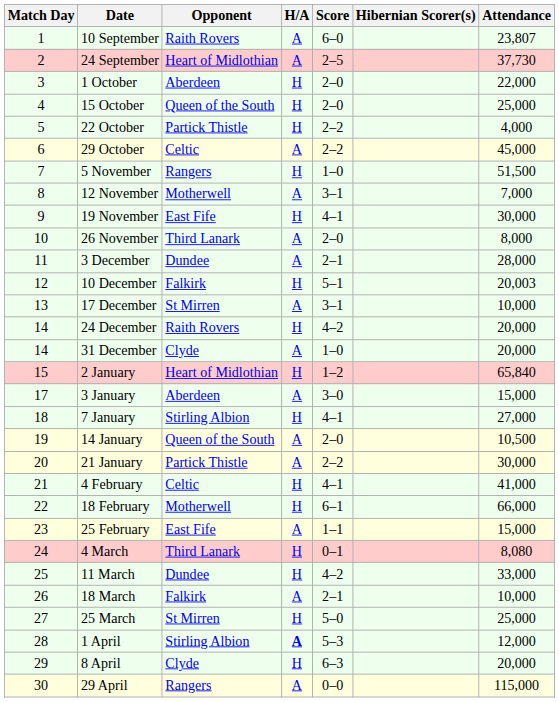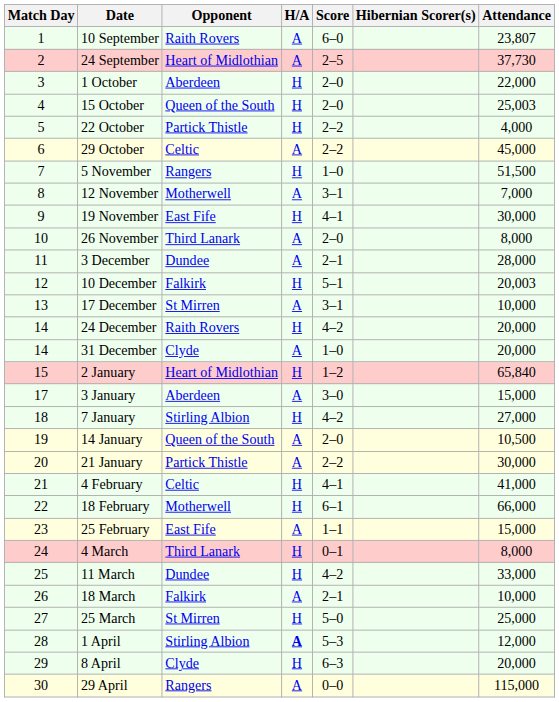 <table class="wikitable" style="text-align:center">
 <tr>
 <th>Match Day</th>
 <th>Date</th>
 <th>Opponent</th>
 <th>H/A</th>
 <th>Score</th>
 <th>Hibernian Scorer(s)</th>
 <th>Attendance</th>
 </tr>
 <tr bgcolor=#EEFFEE>
 <td>1</td>
 <td align=left>10 September</td>
 <td align=left><a href='#'>Raith Rovers</a></td>
 <td><a href='#'>A</a></td>
 <td>6–0</td>
 <td align=left></td>
 <td>23,807</td>
 </tr>
 <tr bgcolor=#FFCCCC>
 <td>2</td>
 <td align=left>24 September</td>
 <td align=left><a href='#'>Heart of Midlothian</a></td>
 <td><a href='#'>A</a></td>
 <td>2–5</td>
 <td align=left></td>
 <td>37,730</td>
 </tr>
 <tr bgcolor=#EEFFEE>
 <td>3</td>
 <td align=left>1 October</td>
 <td align=left><a href='#'>Aberdeen</a></td>
 <td><a href='#'>H</a></td>
 <td>2–0</td>
 <td align=left></td>
 <td>22,000</td>
 </tr>
 <tr bgcolor=#EEFFEE>
 <td>4</td>
 <td align=left>15 October</td>
 <td align=left><a href='#'>Queen of the South</a></td>
 <td><a href='#'>H</a></td>
 <td>2–0</td>
 <td align=left></td>
-<td>25,000</td>
+<td>25,003</td>
 </tr>
 <tr bgcolor=#EEFFEE>
 <td>5</td>
 <td align=left>22 October</td>
 <td align=left><a href='#'>Partick Thistle</a></td>
 <td><a href='#'>H</a></td>
 <td>2–2</td>
 <td align=left></td>
 <td>4,000</td>
 </tr>
 <tr bgcolor=#FFFFDD>
 <td>6</td>
 <td align=left>29 October</td>
 <td align=left><a href='#'>Celtic</a></td>
 <td><a href='#'>A</a></td>
 <td>2–2</td>
 <td align=left></td>
 <td>45,000</td>
 </tr>
 <tr bgcolor=#EEFFEE>
 <td>7</td>
 <td align=left>5 November</td>
 <td align=left><a href='#'>Rangers</a></td>
 <td><a href='#'>H</a></td>
 <td>1–0</td>
 <td align=left></td>
 <td>51,500</td>
 </tr>
 <tr bgcolor=#EEFFEE>
 <td>8</td>
 <td align=left>12 November</td>
 <td align=left><a href='#'>Motherwell</a></td>
 <td><a href='#'>A</a></td>
 <td>3–1</td>
 <td align=left></td>
 <td>7,000</td>
 </tr>
 <tr bgcolor=#EEFFEE>
 <td>9</td>
 <td align=left>19 November</td>
 <td align=left><a href='#'>East Fife</a></td>
 <td><a href='#'>H</a></td>
 <td>4–1</td>
 <td align=left></td>
 <td>30,000</td>
 </tr>
 <tr bgcolor=#EEFFEE>
 <td>10</td>
 <td align=left>26 November</td>
 <td align=left><a href='#'>Third Lanark</a></td>
 <td><a href='#'>A</a></td>
 <td>2–0</td>
 <td align=left></td>
 <td>8,000</td>
 </tr>
 <tr bgcolor=#EEFFEE>
 <td>11</td>
 <td align=left>3 December</td>
 <td align=left><a href='#'>Dundee</a></td>
 <td><a href='#'>A</a></td>
 <td>2–1</td>
 <td align=left></td>
 <td>28,000</td>
 </tr>
 <tr bgcolor=#EEFFEE>
 <td>12</td>
 <td align=left>10 December</td>
 <td align=left><a href='#'>Falkirk</a></td>
 <td><a href='#'>H</a></td>
 <td>5–1</td>
 <td align=left></td>
 <td>20,003</td>
 </tr>
 <tr bgcolor=#EEFFEE>
 <td>13</td>
 <td align=left>17 December</td>
 <td align=left><a href='#'>St Mirren</a></td>
 <td><a href='#'>A</a></td>
 <td>3–1</td>
 <td align=left></td>
 <td>10,000</td>
 </tr>
 <tr bgcolor=#EEFFEE>
 <td>14</td>
 <td align=left>24 December</td>
 <td align=left><a href='#'>Raith Rovers</a></td>
 <td><a href='#'>H</a></td>
 <td>4–2</td>
 <td align=left></td>
 <td>20,000</td>
 </tr>
 <tr bgcolor=#EEFFEE>
 <td>14</td>
 <td align=left>31 December</td>
 <td align=left><a href='#'>Clyde</a></td>
 <td><a href='#'>A</a></td>
 <td>1–0</td>
 <td align=left></td>
 <td>20,000</td>
 </tr>
 <tr bgcolor=#FFCCCC>
 <td>15</td>
 <td align=left>2 January</td>
 <td align=left><a href='#'>Heart of Midlothian</a></td>
 <td><a href='#'>H</a></td>
 <td>1–2</td>
 <td align=left></td>
 <td>65,840</td>
 </tr>
 <tr bgcolor=#EEFFEE>
 <td>17</td>
 <td align=left>3 January</td>
 <td align=left><a href='#'>Aberdeen</a></td>
 <td><a href='#'>A</a></td>
 <td>3–0</td>
 <td align=left></td>
 <td>15,000</td>
 </tr>
 <tr bgcolor=#EEFFEE>
 <td>18</td>
 <td align=left>7 January</td>
 <td align=left><a href='#'>Stirling Albion</a></td>
 <td><a href='#'>H</a></td>
-<td>4–1</td>
+<td>4–2</td>
 <td align=left></td>
 <td>27,000</td>
 </tr>
 <tr bgcolor=#FFFFDD>
 <td>19</td>
 <td align=left>14 January</td>
 <td align=left><a href='#'>Queen of the South</a></td>
 <td><a href='#'>A</a></td>
 <td>2–0</td>
 <td align=left></td>
 <td>10,500</td>
 </tr>
 <tr bgcolor=#FFFFDD>
 <td>20</td>
 <td align=left>21 January</td>
 <td align=left><a href='#'>Partick Thistle</a></td>
 <td><a href='#'>A</a></td>
 <td>2–2</td>
 <td align=left></td>
 <td>30,000</td>
 </tr>
 <tr bgcolor=#EEFFEE>
 <td>21</td>
 <td align=left>4 February</td>
 <td align=left><a href='#'>Celtic</a></td>
 <td><a href='#'>H</a></td>
 <td>4–1</td>
 <td align=left></td>
 <td>41,000</td>
 </tr>
 <tr bgcolor=#EEFFEE>
 <td>22</td>
 <td align=left>18 February</td>
 <td align=left><a href='#'>Motherwell</a></td>
 <td><a href='#'>H</a></td>
 <td>6–1</td>
 <td align=left></td>
 <td>66,000</td>
 </tr>
 <tr bgcolor=#FFFFDD>
 <td>23</td>
 <td align=left>25 February</td>
 <td align=left><a href='#'>East Fife</a></td>
 <td><a href='#'>A</a></td>
 <td>1–1</td>
 <td align=left></td>
 <td>15,000</td>
 </tr>
 <tr bgcolor=#FFCCCC>
 <td>24</td>
 <td align=left>4 March</td>
 <td align=left><a href='#'>Third Lanark</a></td>
 <td><a href='#'>H</a></td>
 <td>0–1</td>
 <td align=left></td>
-<td>8,080</td>
+<td>8,000</td>
 </tr>
 <tr bgcolor=#EEFFEE>
 <td>25</td>
 <td align=left>11 March</td>
 <td align=left><a href='#'>Dundee</a></td>
 <td><a href='#'>H</a></td>
 <td>4–2</td>
 <td align=left></td>
 <td>33,000</td>
 </tr>
 <tr bgcolor=#EEFFEE>
 <td>26</td>
 <td align=left>18 March</td>
 <td align=left><a href='#'>Falkirk</a></td>
 <td><a href='#'>A</a></td>
 <td>2–1</td>
 <td align=left></td>
 <td>10,000</td>
 </tr>
 <tr bgcolor=#EEFFEE>
 <td>27</td>
 <td align=left>25 March</td>
 <td align=left><a href='#'>St Mirren</a></td>
 <td><a href='#'>H</a></td>
 <td>5–0</td>
 <td align=left></td>
 <td>25,000</td>
 </tr>
 <tr bgcolor=#EEFFEE>
 <td>28</td>
 <td align=left>1 April</td>
 <td align=left><a href='#'>Stirling Albion</a></td>
 <td><strong><a href='#'>A</a></strong></td>
 <td>5–3</td>
 <td align=left></td>
 <td>12,000</td>
 </tr>
 <tr bgcolor=#EEFFEE>
 <td>29</td>
 <td align=left>8 April</td>
 <td align=left><a href='#'>Clyde</a></td>
 <td><a href='#'>H</a></td>
 <td>6–3</td>
 <td align=left></td>
 <td>20,000</td>
 </tr>
 <tr bgcolor=#FFFFDD>
 <td>30</td>
 <td align=left>29 April</td>
 <td align=left><a href='#'>Rangers</a></td>
 <td><a href='#'>A</a></td>
 <td>0–0</td>
 <td align=left></td>
 <td>115,000</td>
 </tr>
 </table>
